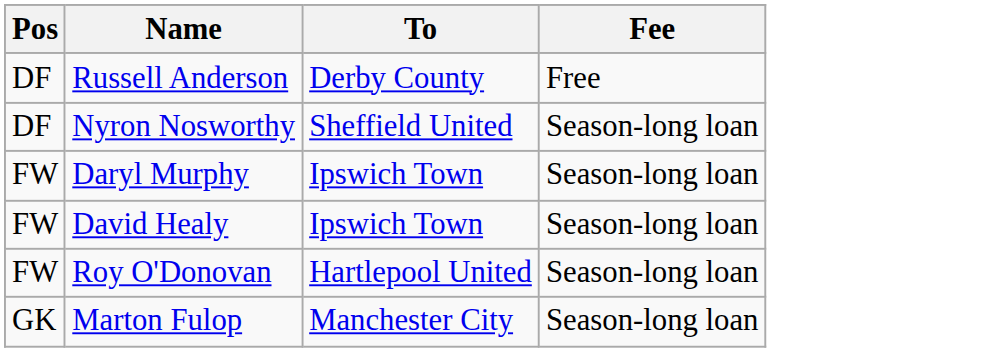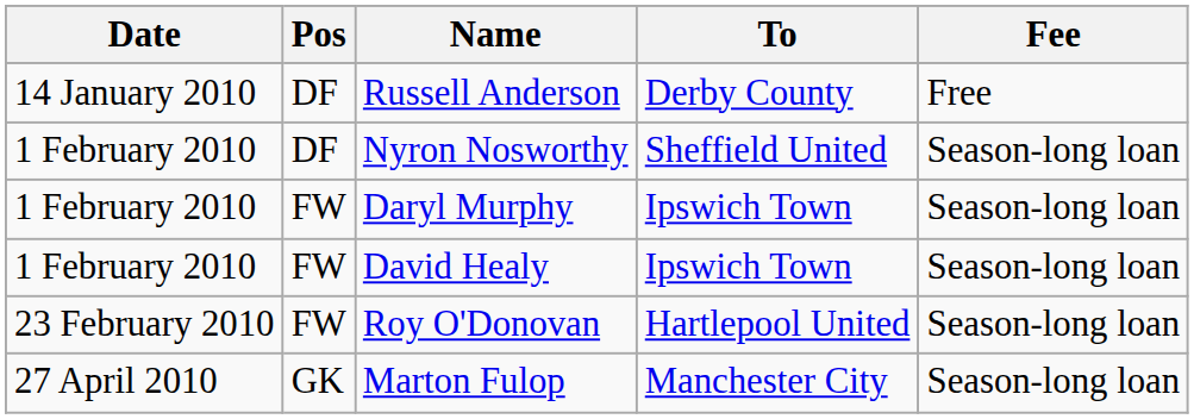 <table class="wikitable">
 <tr>
+<th>Date</th>
 <th>Pos</th>
 <th>Name</th>
 <th>To</th>
 <th>Fee</th>
 </tr>
 <tr>
+<td>14 January 2010</td>
 <td>DF</td>
 <td> <a href='#'>Russell Anderson</a></td>
 <td><a href='#'>Derby County</a></td>
 <td>Free</td>
 </tr>
 <tr>
+<td>1 February 2010</td>
 <td>DF</td>
 <td> <a href='#'>Nyron Nosworthy</a></td>
 <td><a href='#'>Sheffield United</a></td>
 <td>Season-long loan</td>
 </tr>
 <tr>
+<td>1 February 2010</td>
 <td>FW</td>
 <td> <a href='#'>Daryl Murphy</a></td>
 <td><a href='#'>Ipswich Town</a></td>
 <td>Season-long loan</td>
 </tr>
 <tr>
+<td>1 February 2010</td>
 <td>FW</td>
 <td> <a href='#'>David Healy</a></td>
 <td><a href='#'>Ipswich Town</a></td>
 <td>Season-long loan</td>
 </tr>
 <tr>
+<td>23 February 2010</td>
 <td>FW</td>
 <td> <a href='#'>Roy O'Donovan</a></td>
 <td><a href='#'>Hartlepool United</a></td>
 <td>Season-long loan</td>
 </tr>
 <tr>
+<td>27 April 2010</td>
 <td>GK</td>
 <td> <a href='#'>Marton Fulop</a></td>
 <td><a href='#'>Manchester City</a></td>
 <td>Season-long loan</td>
 </tr>
 </table>
